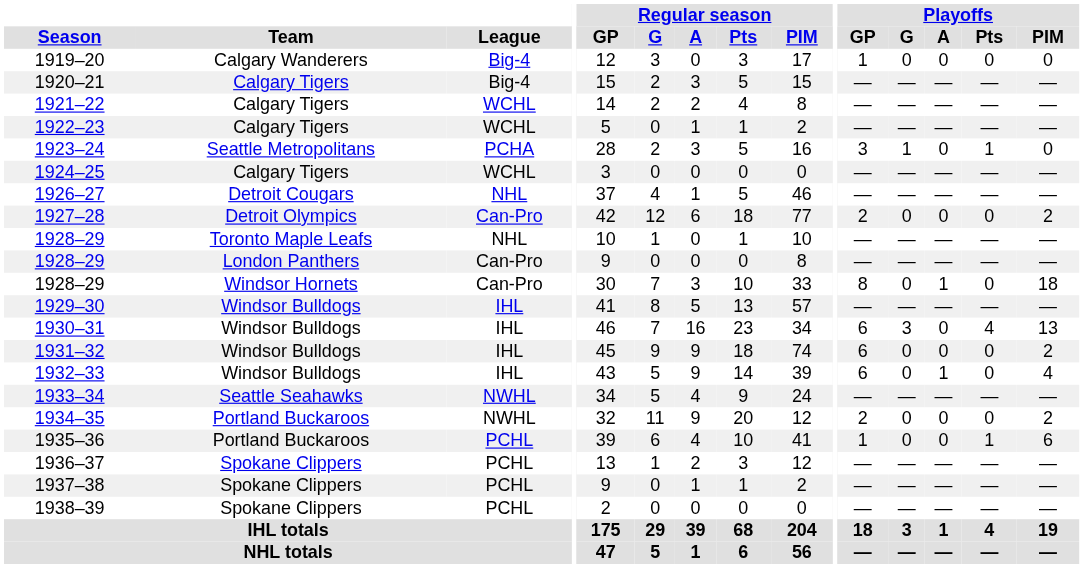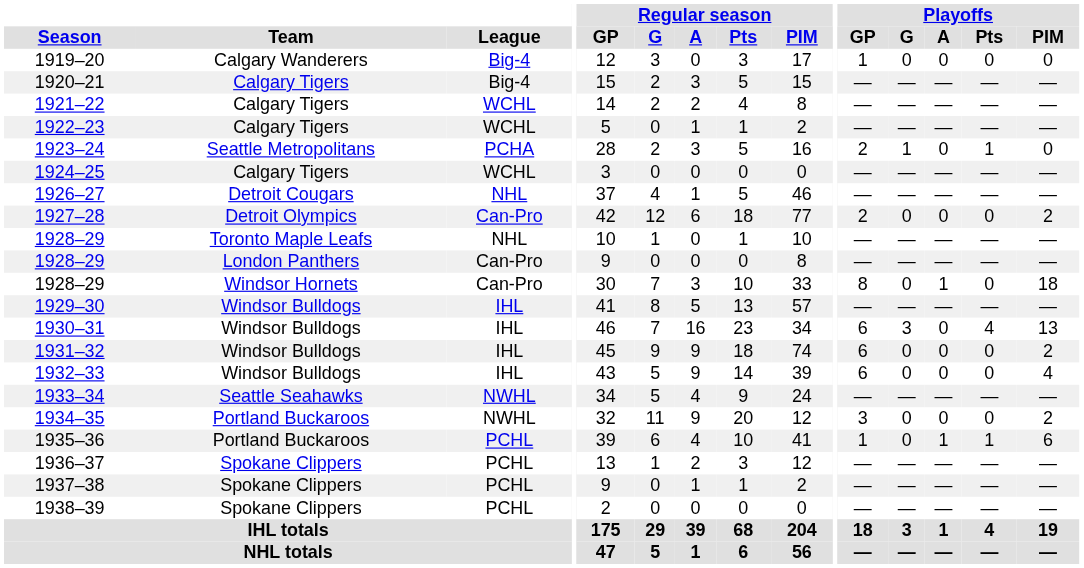 <table border="0" cellpadding="1" cellspacing="0" style="text-align:center; width:60em">
 <tr bgcolor="#e0e0e0">
 <th colspan="3" bgcolor="#ffffff"></th>
 <th rowspan="100" bgcolor="#ffffff"></th>
 <th colspan="5"><a href='#'>Regular season</a></th>
 <th rowspan="100" bgcolor="#ffffff"></th>
 <th colspan="5"><a href='#'>Playoffs</a></th>
 </tr>
 <tr bgcolor="#e0e0e0">
 <th><a href='#'>Season</a></th>
 <th>Team</th>
 <th>League</th>
 <th>GP</th>
 <th><a href='#'>G</a></th>
 <th><a href='#'>A</a></th>
 <th><a href='#'>Pts</a></th>
 <th><a href='#'>PIM</a></th>
 <th>GP</th>
 <th>G</th>
 <th>A</th>
 <th>Pts</th>
 <th>PIM</th>
 </tr>
 <tr>
 <td>1919–20</td>
 <td>Calgary Wanderers</td>
 <td><a href='#'>Big-4</a></td>
 <td>12</td>
 <td>3</td>
 <td>0</td>
 <td>3</td>
 <td>17</td>
 <td>1</td>
 <td>0</td>
 <td>0</td>
 <td>0</td>
 <td>0</td>
 </tr>
 <tr bgcolor="#f0f0f0">
 <td>1920–21</td>
 <td><a href='#'>Calgary Tigers</a></td>
 <td>Big-4</td>
 <td>15</td>
 <td>2</td>
 <td>3</td>
 <td>5</td>
 <td>15</td>
 <td>—</td>
 <td>—</td>
 <td>—</td>
 <td>—</td>
 <td>—</td>
 </tr>
 <tr>
 <td><a href='#'>1921–22</a></td>
 <td>Calgary Tigers</td>
 <td><a href='#'>WCHL</a></td>
 <td>14</td>
 <td>2</td>
 <td>2</td>
 <td>4</td>
 <td>8</td>
 <td>—</td>
 <td>—</td>
 <td>—</td>
 <td>—</td>
 <td>—</td>
 </tr>
 <tr bgcolor="#f0f0f0">
 <td><a href='#'>1922–23</a></td>
 <td>Calgary Tigers</td>
 <td>WCHL</td>
 <td>5</td>
 <td>0</td>
 <td>1</td>
 <td>1</td>
 <td>2</td>
 <td>—</td>
 <td>—</td>
 <td>—</td>
 <td>—</td>
 <td>—</td>
 </tr>
 <tr>
 <td><a href='#'>1923–24</a></td>
 <td><a href='#'>Seattle Metropolitans</a></td>
 <td><a href='#'>PCHA</a></td>
 <td>28</td>
 <td>2</td>
 <td>3</td>
 <td>5</td>
 <td>16</td>
-<td>3</td>
+<td>2</td>
 <td>1</td>
 <td>0</td>
 <td>1</td>
 <td>0</td>
 </tr>
 <tr bgcolor="#f0f0f0">
 <td><a href='#'>1924–25</a></td>
 <td>Calgary Tigers</td>
 <td>WCHL</td>
 <td>3</td>
 <td>0</td>
 <td>0</td>
 <td>0</td>
 <td>0</td>
 <td>—</td>
 <td>—</td>
 <td>—</td>
 <td>—</td>
 <td>—</td>
 </tr>
 <tr>
 <td><a href='#'>1926–27</a></td>
 <td><a href='#'>Detroit Cougars</a></td>
 <td><a href='#'>NHL</a></td>
 <td>37</td>
 <td>4</td>
 <td>1</td>
 <td>5</td>
 <td>46</td>
 <td>—</td>
 <td>—</td>
 <td>—</td>
 <td>—</td>
 <td>—</td>
 </tr>
 <tr bgcolor="#f0f0f0">
 <td><a href='#'>1927–28</a></td>
 <td><a href='#'>Detroit Olympics</a></td>
 <td><a href='#'>Can-Pro</a></td>
 <td>42</td>
 <td>12</td>
 <td>6</td>
 <td>18</td>
 <td>77</td>
 <td>2</td>
 <td>0</td>
 <td>0</td>
 <td>0</td>
 <td>2</td>
 </tr>
 <tr>
 <td><a href='#'>1928–29</a></td>
 <td><a href='#'>Toronto Maple Leafs</a></td>
 <td>NHL</td>
 <td>10</td>
 <td>1</td>
 <td>0</td>
 <td>1</td>
 <td>10</td>
 <td>—</td>
 <td>—</td>
 <td>—</td>
 <td>—</td>
 <td>—</td>
 </tr>
 <tr bgcolor="#f0f0f0">
 <td><a href='#'>1928–29</a></td>
 <td><a href='#'>London Panthers</a></td>
 <td>Can-Pro</td>
 <td>9</td>
 <td>0</td>
 <td>0</td>
 <td>0</td>
 <td>8</td>
 <td>—</td>
 <td>—</td>
 <td>—</td>
 <td>—</td>
 <td>—</td>
 </tr>
 <tr>
 <td>1928–29</td>
 <td><a href='#'>Windsor Hornets</a></td>
 <td>Can-Pro</td>
 <td>30</td>
 <td>7</td>
 <td>3</td>
 <td>10</td>
 <td>33</td>
 <td>8</td>
 <td>0</td>
 <td>1</td>
 <td>0</td>
 <td>18</td>
 </tr>
 <tr bgcolor="#f0f0f0">
 <td><a href='#'>1929–30</a></td>
 <td><a href='#'>Windsor Bulldogs</a></td>
 <td><a href='#'>IHL</a></td>
 <td>41</td>
 <td>8</td>
 <td>5</td>
 <td>13</td>
 <td>57</td>
 <td>—</td>
 <td>—</td>
 <td>—</td>
 <td>—</td>
 <td>—</td>
 </tr>
 <tr>
 <td><a href='#'>1930–31</a></td>
 <td>Windsor Bulldogs</td>
 <td>IHL</td>
 <td>46</td>
 <td>7</td>
 <td>16</td>
 <td>23</td>
 <td>34</td>
 <td>6</td>
 <td>3</td>
 <td>0</td>
 <td>4</td>
 <td>13</td>
 </tr>
 <tr bgcolor="#f0f0f0">
 <td><a href='#'>1931–32</a></td>
 <td>Windsor Bulldogs</td>
 <td>IHL</td>
 <td>45</td>
 <td>9</td>
 <td>9</td>
 <td>18</td>
 <td>74</td>
 <td>6</td>
 <td>0</td>
 <td>0</td>
 <td>0</td>
 <td>2</td>
 </tr>
 <tr>
 <td><a href='#'>1932–33</a></td>
 <td>Windsor Bulldogs</td>
 <td>IHL</td>
 <td>43</td>
 <td>5</td>
 <td>9</td>
 <td>14</td>
 <td>39</td>
 <td>6</td>
 <td>0</td>
-<td>1</td>
+<td>0</td>
 <td>0</td>
 <td>4</td>
 </tr>
 <tr bgcolor="#f0f0f0">
 <td><a href='#'>1933–34</a></td>
 <td><a href='#'>Seattle Seahawks</a></td>
 <td><a href='#'>NWHL</a></td>
 <td>34</td>
 <td>5</td>
 <td>4</td>
 <td>9</td>
 <td>24</td>
 <td>—</td>
 <td>—</td>
 <td>—</td>
 <td>—</td>
 <td>—</td>
 </tr>
 <tr>
 <td><a href='#'>1934–35</a></td>
 <td><a href='#'>Portland Buckaroos</a></td>
 <td>NWHL</td>
 <td>32</td>
 <td>11</td>
 <td>9</td>
 <td>20</td>
 <td>12</td>
-<td>2</td>
+<td>3</td>
 <td>0</td>
 <td>0</td>
 <td>0</td>
 <td>2</td>
 </tr>
 <tr bgcolor="#f0f0f0">
 <td>1935–36</td>
 <td>Portland Buckaroos</td>
 <td><a href='#'>PCHL</a></td>
 <td>39</td>
 <td>6</td>
 <td>4</td>
 <td>10</td>
 <td>41</td>
 <td>1</td>
 <td>0</td>
-<td>0</td>
+<td>1</td>
 <td>1</td>
 <td>6</td>
 </tr>
 <tr>
 <td>1936–37</td>
 <td><a href='#'>Spokane Clippers</a></td>
 <td>PCHL</td>
 <td>13</td>
 <td>1</td>
 <td>2</td>
 <td>3</td>
 <td>12</td>
 <td>—</td>
 <td>—</td>
 <td>—</td>
 <td>—</td>
 <td>—</td>
 </tr>
 <tr bgcolor="#f0f0f0">
 <td>1937–38</td>
 <td>Spokane Clippers</td>
 <td>PCHL</td>
 <td>9</td>
 <td>0</td>
 <td>1</td>
 <td>1</td>
 <td>2</td>
 <td>—</td>
 <td>—</td>
 <td>—</td>
 <td>—</td>
 <td>—</td>
 </tr>
 <tr>
 <td>1938–39</td>
 <td>Spokane Clippers</td>
 <td>PCHL</td>
 <td>2</td>
 <td>0</td>
 <td>0</td>
 <td>0</td>
 <td>0</td>
 <td>—</td>
 <td>—</td>
 <td>—</td>
 <td>—</td>
 <td>—</td>
 </tr>
 <tr bgcolor="#e0e0e0">
 <th colspan="3">IHL totals</th>
 <th>175</th>
 <th>29</th>
 <th>39</th>
 <th>68</th>
 <th>204</th>
 <th>18</th>
 <th>3</th>
 <th>1</th>
 <th>4</th>
 <th>19</th>
 </tr>
 <tr bgcolor="#e0e0e0">
 <th colspan="3">NHL totals</th>
 <th>47</th>
 <th>5</th>
 <th>1</th>
 <th>6</th>
 <th>56</th>
 <th>—</th>
 <th>—</th>
 <th>—</th>
 <th>—</th>
 <th>—</th>
 </tr>
 </table>
